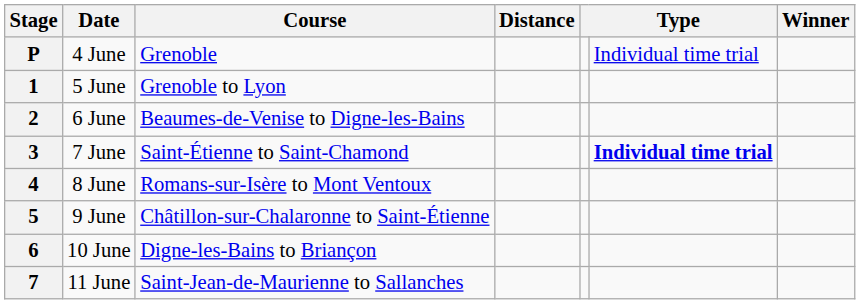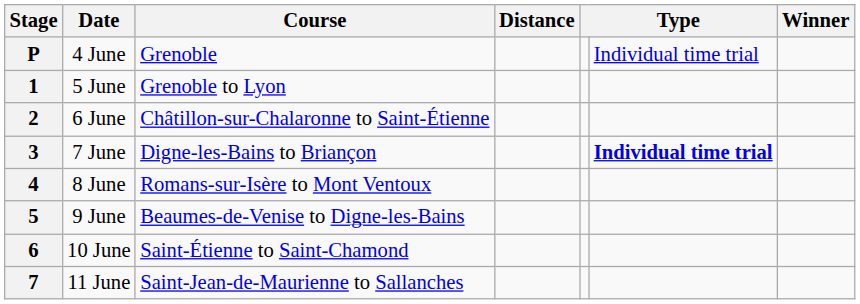 <table class="wikitable">
 <tr>
 <th>Stage</th>
 <th>Date</th>
 <th>Course</th>
 <th>Distance</th>
 <th scope="col" colspan="2">Type</th>
 <th>Winner</th>
 </tr>
 <tr>
 <th scope="row" style="text-align:center;">P</th>
 <td style="text-align:center;">4 June</td>
 <td><a href='#'>Grenoble</a></td>
 <td style="text-align:center;"></td>
 <td></td>
 <td><a href='#'>Individual time trial</a></td>
 <td></td>
 </tr>
 <tr>
 <th scope="row" style="text-align:center;">1</th>
 <td style="text-align:center;">5 June</td>
 <td><a href='#'>Grenoble</a> to <a href='#'>Lyon</a></td>
 <td style="text-align:center;"></td>
 <td></td>
 <td></td>
 <td></td>
 </tr>
 <tr>
 <th scope="row" style="text-align:center;">2</th>
 <td style="text-align:center;">6 June</td>
-<td><a href='#'>Beaumes-de-Venise</a> to <a href='#'>Digne-les-Bains</a></td>
+<td><a href='#'>Châtillon-sur-Chalaronne</a> to <a href='#'>Saint-Étienne</a></td>
 <td style="text-align:center;"></td>
 <td></td>
 <td></td>
 <td></td>
 </tr>
 <tr>
 <th scope="row" style="text-align:center;">3</th>
 <td style="text-align:center;">7 June</td>
-<td><a href='#'>Saint-Étienne</a> to <a href='#'>Saint-Chamond</a></td>
+<td><a href='#'>Digne-les-Bains</a> to <a href='#'>Briançon</a></td>
 <td style="text-align:center;"></td>
 <td></td>
 <td><strong><a href='#'>Individual time trial</a></strong></td>
 <td><s></s></td>
 </tr>
 <tr>
 <th scope="row" style="text-align:center;">4</th>
 <td style="text-align:center;">8 June</td>
 <td><a href='#'>Romans-sur-Isère</a> to <a href='#'>Mont Ventoux</a></td>
 <td style="text-align:center;"></td>
 <td></td>
 <td></td>
 <td></td>
 </tr>
 <tr>
 <th scope="row" style="text-align:center;">5</th>
 <td style="text-align:center;">9 June</td>
-<td><a href='#'>Châtillon-sur-Chalaronne</a> to <a href='#'>Saint-Étienne</a></td>
+<td><a href='#'>Beaumes-de-Venise</a> to <a href='#'>Digne-les-Bains</a></td>
 <td style="text-align:center;"></td>
 <td></td>
 <td></td>
 <td></td>
 </tr>
 <tr>
 <th scope="row" style="text-align:center;">6</th>
 <td style="text-align:center;">10 June</td>
-<td><a href='#'>Digne-les-Bains</a> to <a href='#'>Briançon</a></td>
+<td><a href='#'>Saint-Étienne</a> to <a href='#'>Saint-Chamond</a></td>
 <td style="text-align:center;"></td>
 <td></td>
 <td></td>
 <td></td>
 </tr>
 <tr>
 <th scope="row" style="text-align:center;">7</th>
 <td style="text-align:center;">11 June</td>
 <td><a href='#'>Saint-Jean-de-Maurienne</a> to <a href='#'>Sallanches</a></td>
 <td style="text-align:center;"></td>
 <td></td>
 <td></td>
 <td></td>
 </tr>
 </table>
